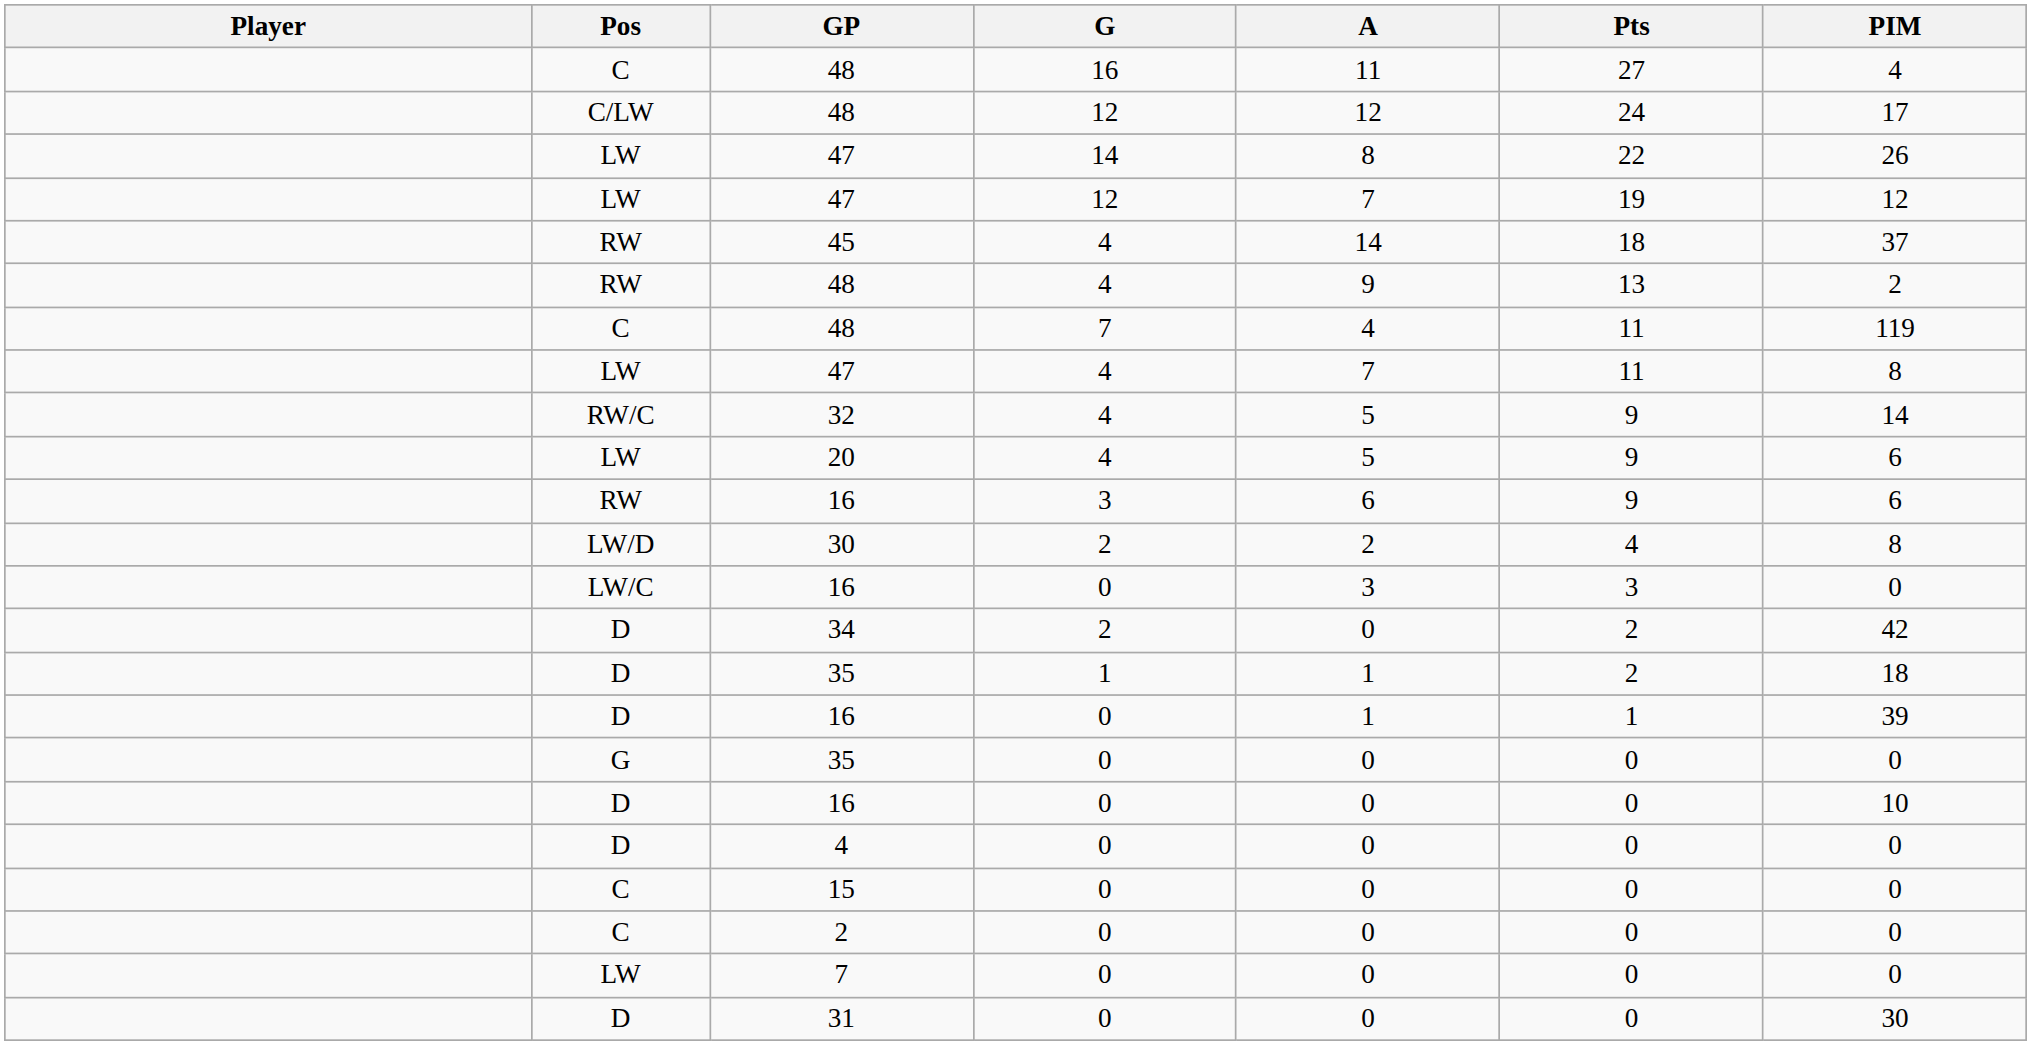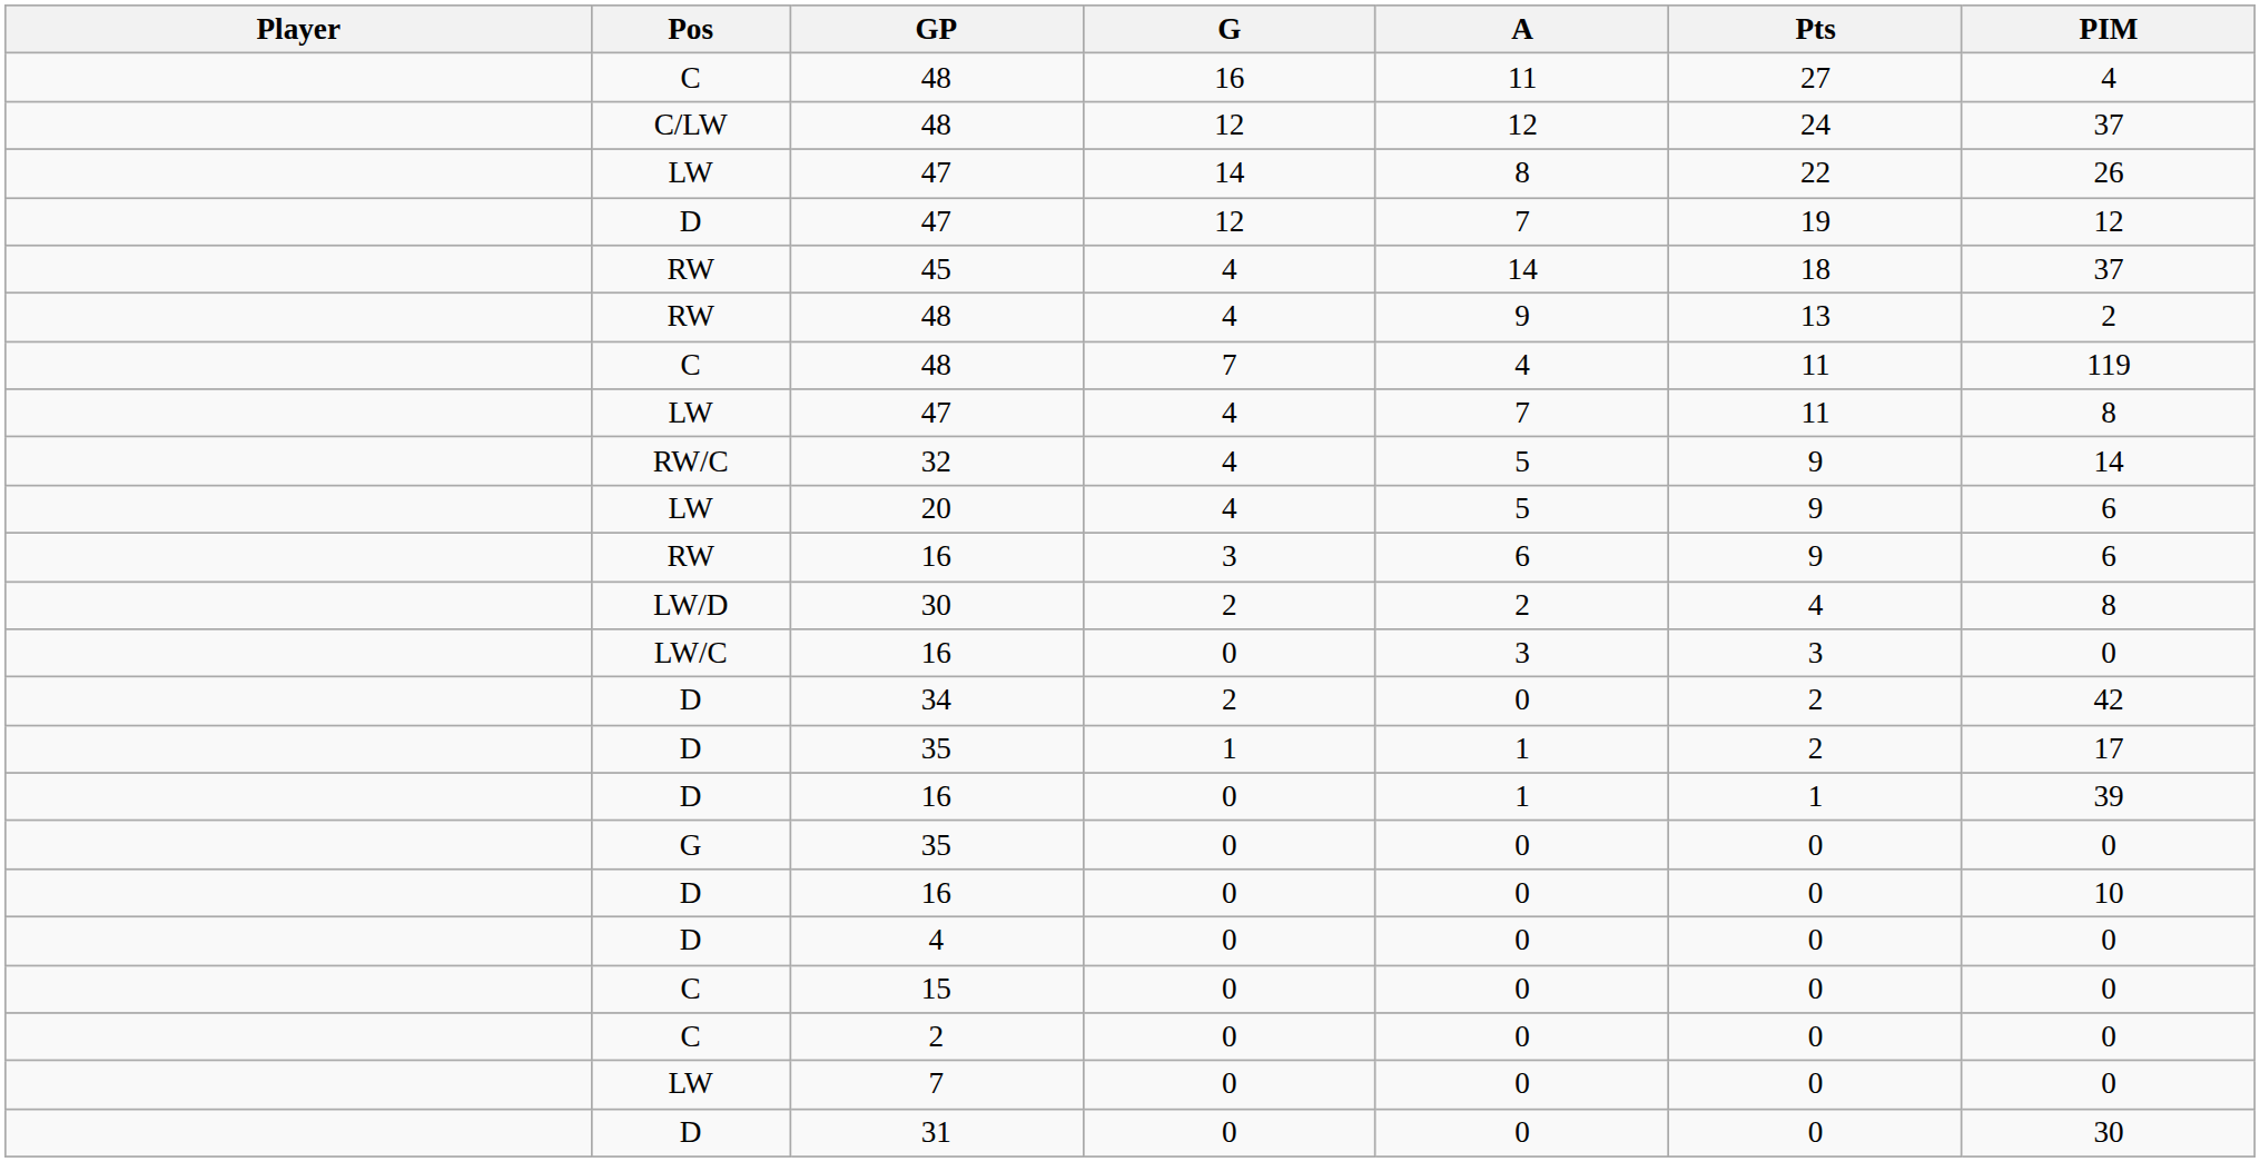 <table class="wikitable sortable" width="60%">
 <tr ALIGN="center">
 <th bgcolor="#DDDDFF" width="10%">Player</th>
 <th bgcolor="#DDDDFF" width="3%" title="Position">Pos</th>
 <th bgcolor="#DDDDFF" width="5%" title="Games played">GP</th>
 <th bgcolor="#DDDDFF" width="5%" title="Goals">G</th>
 <th bgcolor="#DDDDFF" width="5%" title="Assists">A</th>
 <th bgcolor="#DDDDFF" width="5%" title="Points">Pts</th>
 <th bgcolor="#DDDDFF" width="5%" title="Penalties in Minutes">PIM</th>
 </tr>
 <tr align="center">
 <td align="right"></td>
 <td>C</td>
 <td>48</td>
 <td>16</td>
 <td>11</td>
 <td>27</td>
 <td>4</td>
 </tr>
 <tr align="center">
 <td align="right"></td>
 <td>C/LW</td>
 <td>48</td>
 <td>12</td>
 <td>12</td>
 <td>24</td>
-<td>17</td>
+<td>37</td>
 </tr>
 <tr align="center">
 <td align="right"></td>
 <td>LW</td>
 <td>47</td>
 <td>14</td>
 <td>8</td>
 <td>22</td>
 <td>26</td>
 </tr>
 <tr align="center">
 <td align="right"></td>
-<td>LW</td>
+<td>D</td>
 <td>47</td>
 <td>12</td>
 <td>7</td>
 <td>19</td>
 <td>12</td>
 </tr>
 <tr align="center">
 <td align="right"></td>
 <td>RW</td>
 <td>45</td>
 <td>4</td>
 <td>14</td>
 <td>18</td>
 <td>37</td>
 </tr>
 <tr align="center">
 <td align="right"></td>
 <td>RW</td>
 <td>48</td>
 <td>4</td>
 <td>9</td>
 <td>13</td>
 <td>2</td>
 </tr>
 <tr align="center">
 <td align="right"></td>
 <td>C</td>
 <td>48</td>
 <td>7</td>
 <td>4</td>
 <td>11</td>
 <td>119</td>
 </tr>
 <tr align="center">
 <td align="right"></td>
 <td>LW</td>
 <td>47</td>
 <td>4</td>
 <td>7</td>
 <td>11</td>
 <td>8</td>
 </tr>
 <tr align="center">
 <td align="right"></td>
 <td>RW/C</td>
 <td>32</td>
 <td>4</td>
 <td>5</td>
 <td>9</td>
 <td>14</td>
 </tr>
 <tr align="center">
 <td align="right"></td>
 <td>LW</td>
 <td>20</td>
 <td>4</td>
 <td>5</td>
 <td>9</td>
 <td>6</td>
 </tr>
 <tr align="center">
 <td align="right"></td>
 <td>RW</td>
 <td>16</td>
 <td>3</td>
 <td>6</td>
 <td>9</td>
 <td>6</td>
 </tr>
 <tr align="center">
 <td align="right"></td>
 <td>LW/D</td>
 <td>30</td>
 <td>2</td>
 <td>2</td>
 <td>4</td>
 <td>8</td>
 </tr>
 <tr align="center">
 <td align="right"></td>
 <td>LW/C</td>
 <td>16</td>
 <td>0</td>
 <td>3</td>
 <td>3</td>
 <td>0</td>
 </tr>
 <tr align="center">
 <td align="right"></td>
 <td>D</td>
 <td>34</td>
 <td>2</td>
 <td>0</td>
 <td>2</td>
 <td>42</td>
 </tr>
 <tr align="center">
 <td align="right"></td>
 <td>D</td>
 <td>35</td>
 <td>1</td>
 <td>1</td>
 <td>2</td>
-<td>18</td>
+<td>17</td>
 </tr>
 <tr align="center">
 <td align="right"></td>
 <td>D</td>
 <td>16</td>
 <td>0</td>
 <td>1</td>
 <td>1</td>
 <td>39</td>
 </tr>
 <tr align="center">
 <td align="right"></td>
 <td>G</td>
 <td>35</td>
 <td>0</td>
 <td>0</td>
 <td>0</td>
 <td>0</td>
 </tr>
 <tr align="center">
 <td align="right"></td>
 <td>D</td>
 <td>16</td>
 <td>0</td>
 <td>0</td>
 <td>0</td>
 <td>10</td>
 </tr>
 <tr align="center">
 <td align="right"></td>
 <td>D</td>
 <td>4</td>
 <td>0</td>
 <td>0</td>
 <td>0</td>
 <td>0</td>
 </tr>
 <tr align="center">
 <td align="right"></td>
 <td>C</td>
 <td>15</td>
 <td>0</td>
 <td>0</td>
 <td>0</td>
 <td>0</td>
 </tr>
 <tr align="center">
 <td align="right"></td>
 <td>C</td>
 <td>2</td>
 <td>0</td>
 <td>0</td>
 <td>0</td>
 <td>0</td>
 </tr>
 <tr align="center">
 <td align="right"></td>
 <td>LW</td>
 <td>7</td>
 <td>0</td>
 <td>0</td>
 <td>0</td>
 <td>0</td>
 </tr>
 <tr align="center">
 <td align="right"></td>
 <td>D</td>
 <td>31</td>
 <td>0</td>
 <td>0</td>
 <td>0</td>
 <td>30</td>
 </tr>
 </table>
